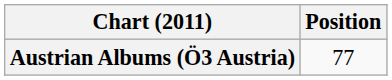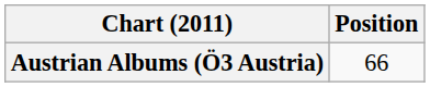 <table class="wikitable plainrowheaders" style="text-align:center;">
 <tr>
 <th scope="col">Chart (2011)</th>
 <th scope="col">Position</th>
 </tr>
 <tr>
 <th scope="row">Austrian Albums (Ö3 Austria)</th>
-<td>77</td>
+<td>66</td>
 </tr>
 </table>
